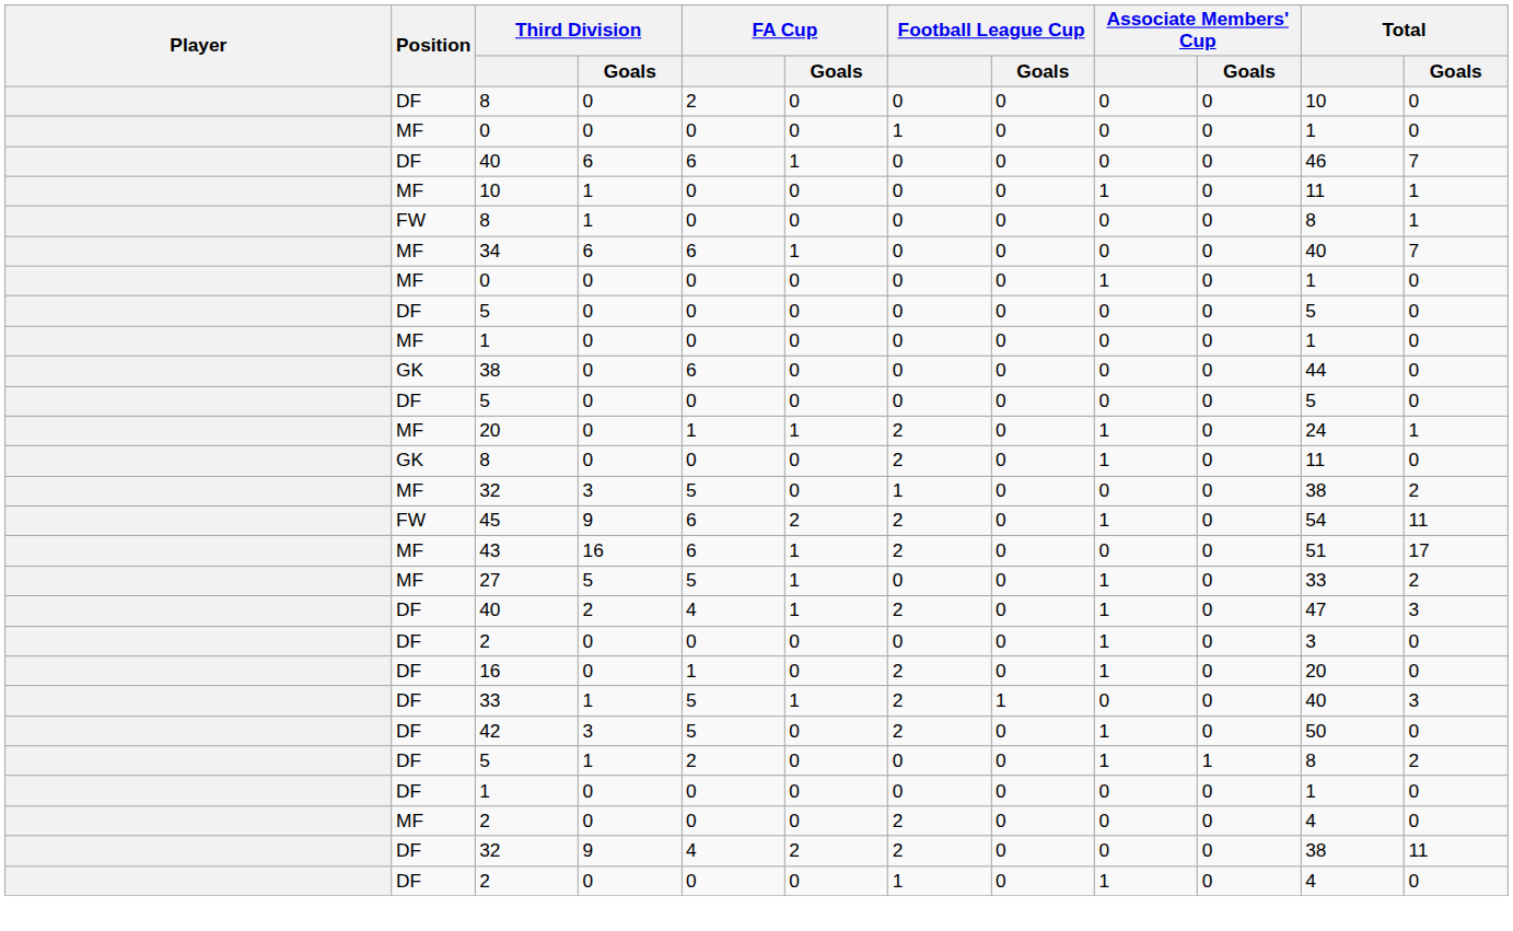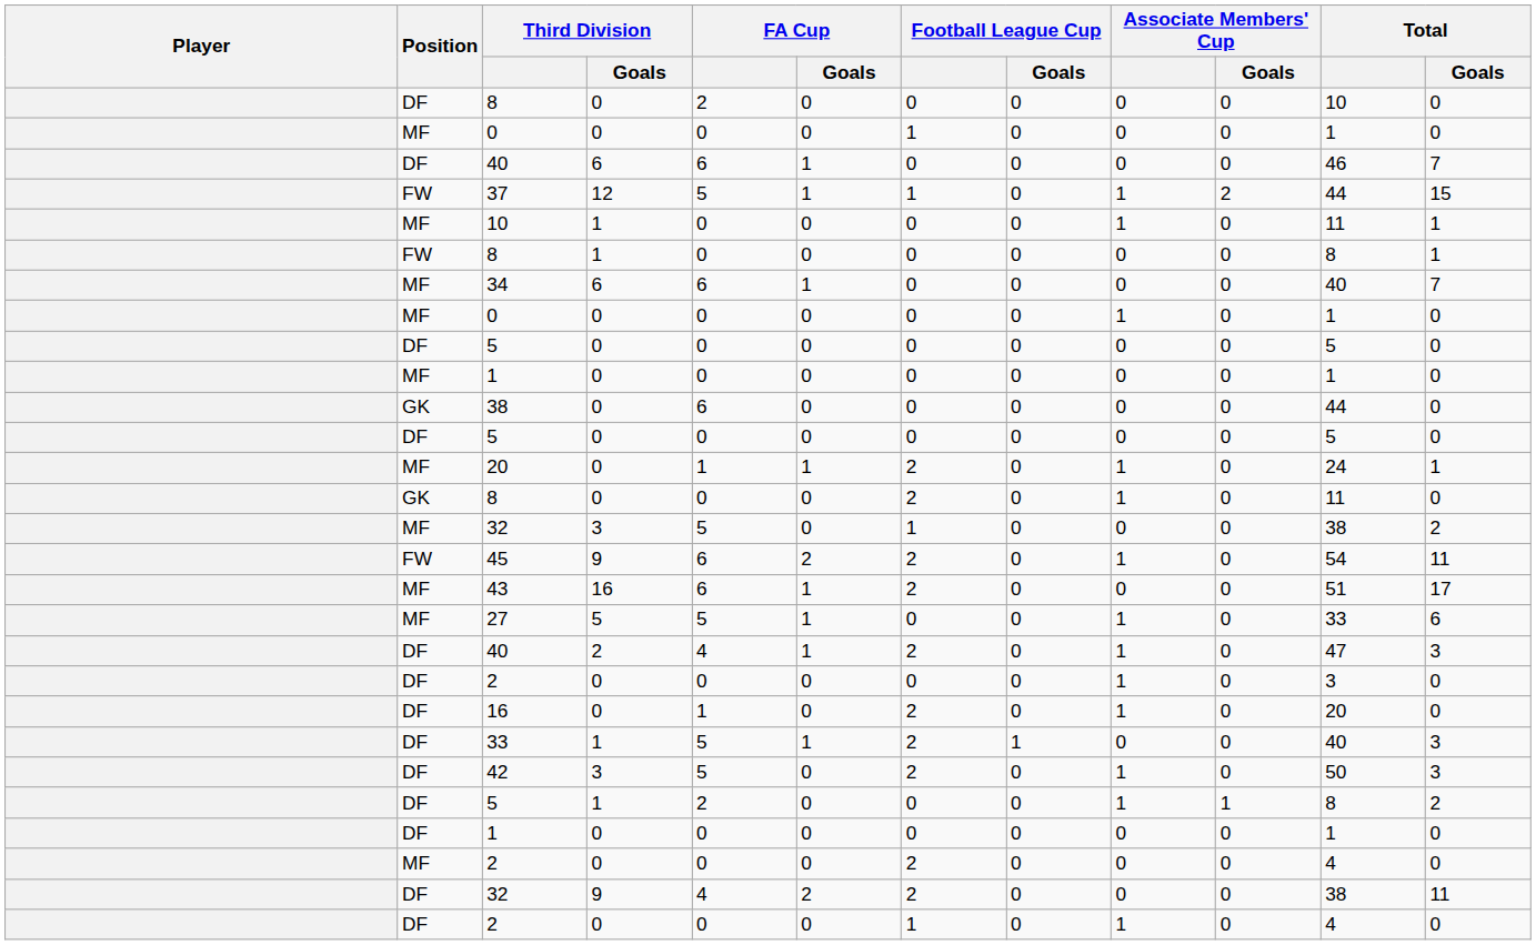 <table class="wikitable plainrowheaders sortable">
 <tr>
 <th rowspan=2 style="width:20em"scope=col>Player</th>
 <th rowspan=2>Position</th>
 <th colspan=2 style="width:10em"scope=col><a href='#'>Third Division</a></th>
 <th colspan=2 style="width:10em"scope=col><a href='#'>FA Cup</a></th>
 <th colspan=2 style="width:10em"scope=col><a href='#'>Football League Cup</a></th>
 <th colspan=2 style="width:10em"scope=col><a href='#'>Associate Members' Cup</a></th>
 <th colspan=2 style="width:10em"scope=col>Total</th>
 </tr>
 <tr>
 <th style="width:5em"></th>
 <th style="width:5em">Goals</th>
 <th style="width:5em"></th>
 <th style="width:5em">Goals</th>
 <th style="width:5em"></th>
 <th style="width:5em">Goals</th>
 <th style="width:5em"></th>
 <th style="width:5em">Goals</th>
 <th style="width:5em"></th>
 <th style="width:5em">Goals</th>
 </tr>
 <tr>
 <th scope=row></th>
 <td>DF</td>
 <td>8</td>
 <td>0</td>
 <td>2</td>
 <td>0</td>
 <td>0</td>
 <td>0</td>
 <td>0</td>
 <td>0</td>
 <td>10</td>
 <td>0</td>
 </tr>
 <tr>
 <th scope=row></th>
 <td>MF</td>
 <td>0</td>
 <td>0</td>
 <td>0</td>
 <td>0</td>
 <td>1</td>
 <td>0</td>
 <td>0</td>
 <td>0</td>
 <td>1</td>
 <td>0</td>
 </tr>
 <tr>
 <th scope=row></th>
 <td>DF</td>
 <td>40</td>
 <td>6</td>
 <td>6</td>
 <td>1</td>
 <td>0</td>
 <td>0</td>
 <td>0</td>
 <td>0</td>
 <td>46</td>
 <td>7</td>
+</tr>
+<tr>
+<th scope=row></th>
+<td>FW</td>
+<td>37</td>
+<td>12</td>
+<td>5</td>
+<td>1</td>
+<td>1</td>
+<td>0</td>
+<td>1</td>
+<td>2</td>
+<td>44</td>
+<td>15</td>
 </tr>
 <tr>
 <th scope=row></th>
 <td>MF</td>
 <td>10</td>
 <td>1</td>
 <td>0</td>
 <td>0</td>
 <td>0</td>
 <td>0</td>
 <td>1</td>
 <td>0</td>
 <td>11</td>
 <td>1</td>
 </tr>
 <tr>
 <th scope=row></th>
 <td>FW</td>
 <td>8</td>
 <td>1</td>
 <td>0</td>
 <td>0</td>
 <td>0</td>
 <td>0</td>
 <td>0</td>
 <td>0</td>
 <td>8</td>
 <td>1</td>
 </tr>
 <tr>
 <th scope=row></th>
 <td>MF</td>
 <td>34</td>
 <td>6</td>
 <td>6</td>
 <td>1</td>
 <td>0</td>
 <td>0</td>
 <td>0</td>
 <td>0</td>
 <td>40</td>
 <td>7</td>
 </tr>
 <tr>
 <th scope=row></th>
 <td>MF</td>
 <td>0</td>
 <td>0</td>
 <td>0</td>
 <td>0</td>
 <td>0</td>
 <td>0</td>
 <td>1</td>
 <td>0</td>
 <td>1</td>
 <td>0</td>
 </tr>
 <tr>
 <th scope=row></th>
 <td>DF</td>
 <td>5</td>
 <td>0</td>
 <td>0</td>
 <td>0</td>
 <td>0</td>
 <td>0</td>
 <td>0</td>
 <td>0</td>
 <td>5</td>
 <td>0</td>
 </tr>
 <tr>
 <th scope=row></th>
 <td>MF</td>
 <td>1</td>
 <td>0</td>
 <td>0</td>
 <td>0</td>
 <td>0</td>
 <td>0</td>
 <td>0</td>
 <td>0</td>
 <td>1</td>
 <td>0</td>
 </tr>
 <tr>
 <th scope=row></th>
 <td>GK</td>
 <td>38</td>
 <td>0</td>
 <td>6</td>
 <td>0</td>
 <td>0</td>
 <td>0</td>
 <td>0</td>
 <td>0</td>
 <td>44</td>
 <td>0</td>
 </tr>
 <tr>
 <th scope=row></th>
 <td>DF</td>
 <td>5</td>
 <td>0</td>
 <td>0</td>
 <td>0</td>
 <td>0</td>
 <td>0</td>
 <td>0</td>
 <td>0</td>
 <td>5</td>
 <td>0</td>
 </tr>
 <tr>
 <th scope=row></th>
 <td>MF</td>
 <td>20</td>
 <td>0</td>
 <td>1</td>
 <td>1</td>
 <td>2</td>
 <td>0</td>
 <td>1</td>
 <td>0</td>
 <td>24</td>
 <td>1</td>
 </tr>
 <tr>
 <th scope=row></th>
 <td>GK</td>
 <td>8</td>
 <td>0</td>
 <td>0</td>
 <td>0</td>
 <td>2</td>
 <td>0</td>
 <td>1</td>
 <td>0</td>
 <td>11</td>
 <td>0</td>
 </tr>
 <tr>
 <th scope=row></th>
 <td>MF</td>
 <td>32</td>
 <td>3</td>
 <td>5</td>
 <td>0</td>
 <td>1</td>
 <td>0</td>
 <td>0</td>
 <td>0</td>
 <td>38</td>
 <td>2</td>
 </tr>
 <tr>
 <th scope=row></th>
 <td>FW</td>
 <td>45</td>
 <td>9</td>
 <td>6</td>
 <td>2</td>
 <td>2</td>
 <td>0</td>
 <td>1</td>
 <td>0</td>
 <td>54</td>
 <td>11</td>
 </tr>
 <tr>
 <th scope=row></th>
 <td>MF</td>
 <td>43</td>
 <td>16</td>
 <td>6</td>
 <td>1</td>
 <td>2</td>
 <td>0</td>
 <td>0</td>
 <td>0</td>
 <td>51</td>
 <td>17</td>
 </tr>
 <tr>
 <th scope=row></th>
 <td>MF</td>
 <td>27</td>
 <td>5</td>
 <td>5</td>
 <td>1</td>
 <td>0</td>
 <td>0</td>
 <td>1</td>
 <td>0</td>
 <td>33</td>
-<td>2</td>
+<td>6</td>
 </tr>
 <tr>
 <th scope=row></th>
 <td>DF</td>
 <td>40</td>
 <td>2</td>
 <td>4</td>
 <td>1</td>
 <td>2</td>
 <td>0</td>
 <td>1</td>
 <td>0</td>
 <td>47</td>
 <td>3</td>
 </tr>
 <tr>
 <th scope=row></th>
 <td>DF</td>
 <td>2</td>
 <td>0</td>
 <td>0</td>
 <td>0</td>
 <td>0</td>
 <td>0</td>
 <td>1</td>
 <td>0</td>
 <td>3</td>
 <td>0</td>
 </tr>
 <tr>
 <th scope=row></th>
 <td>DF</td>
 <td>16</td>
 <td>0</td>
 <td>1</td>
 <td>0</td>
 <td>2</td>
 <td>0</td>
 <td>1</td>
 <td>0</td>
 <td>20</td>
 <td>0</td>
 </tr>
 <tr>
 <th scope=row></th>
 <td>DF</td>
 <td>33</td>
 <td>1</td>
 <td>5</td>
 <td>1</td>
 <td>2</td>
 <td>1</td>
 <td>0</td>
 <td>0</td>
 <td>40</td>
 <td>3</td>
 </tr>
 <tr>
 <th scope=row></th>
 <td>DF</td>
 <td>42</td>
 <td>3</td>
 <td>5</td>
 <td>0</td>
 <td>2</td>
 <td>0</td>
 <td>1</td>
 <td>0</td>
 <td>50</td>
-<td>0</td>
+<td>3</td>
 </tr>
 <tr>
 <th scope=row></th>
 <td>DF</td>
 <td>5</td>
 <td>1</td>
 <td>2</td>
 <td>0</td>
 <td>0</td>
 <td>0</td>
 <td>1</td>
 <td>1</td>
 <td>8</td>
 <td>2</td>
 </tr>
 <tr>
 <th scope=row></th>
 <td>DF</td>
 <td>1</td>
 <td>0</td>
 <td>0</td>
 <td>0</td>
 <td>0</td>
 <td>0</td>
 <td>0</td>
 <td>0</td>
 <td>1</td>
 <td>0</td>
 </tr>
 <tr>
 <th scope=row></th>
 <td>MF</td>
 <td>2</td>
 <td>0</td>
 <td>0</td>
 <td>0</td>
 <td>2</td>
 <td>0</td>
 <td>0</td>
 <td>0</td>
 <td>4</td>
 <td>0</td>
 </tr>
 <tr>
 <th scope=row></th>
 <td>DF</td>
 <td>32</td>
 <td>9</td>
 <td>4</td>
 <td>2</td>
 <td>2</td>
 <td>0</td>
 <td>0</td>
 <td>0</td>
 <td>38</td>
 <td>11</td>
 </tr>
 <tr>
 <th scope=row></th>
 <td>DF</td>
 <td>2</td>
 <td>0</td>
 <td>0</td>
 <td>0</td>
 <td>1</td>
 <td>0</td>
 <td>1</td>
 <td>0</td>
 <td>4</td>
 <td>0</td>
 </tr>
 </table>
